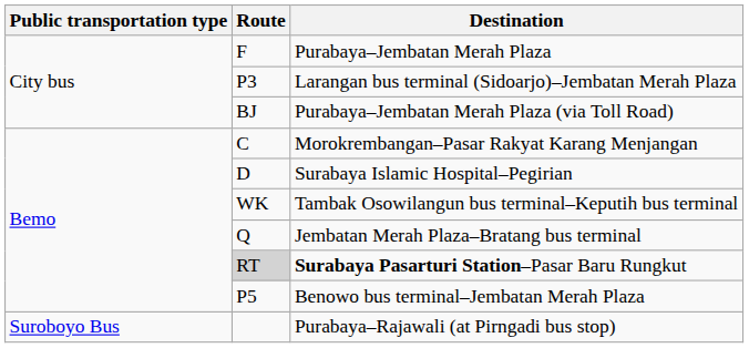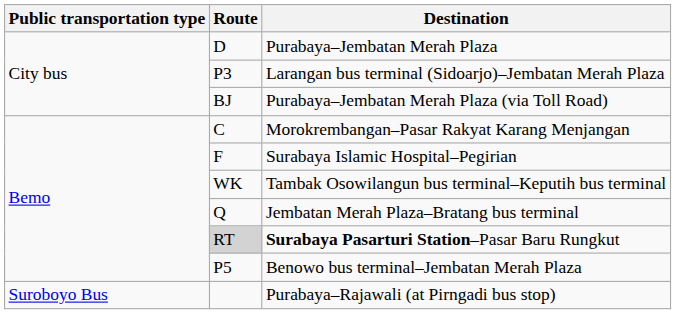 <table class="wikitable">
 <tr>
 <th>Public transportation type</th>
 <th>Route</th>
 <th>Destination</th>
 </tr>
 <tr>
 <td rowspan="3">City bus</td>
-<td>F</td>
+<td>D</td>
 <td>Purabaya–Jembatan Merah Plaza</td>
 </tr>
 <tr>
 <td>P3</td>
 <td>Larangan bus terminal (Sidoarjo)–Jembatan Merah Plaza</td>
 </tr>
 <tr>
 <td>BJ</td>
 <td>Purabaya–Jembatan Merah Plaza (via Toll Road)</td>
 </tr>
 <tr>
 <td rowspan="6"><a href='#'>Bemo</a></td>
 <td>C</td>
 <td>Morokrembangan–Pasar Rakyat Karang Menjangan</td>
 </tr>
 <tr>
-<td>D</td>
+<td>F</td>
 <td>Surabaya Islamic Hospital–Pegirian</td>
 </tr>
 <tr>
 <td>WK</td>
 <td>Tambak Osowilangun bus terminal–Keputih bus terminal</td>
 </tr>
 <tr>
 <td>Q</td>
 <td>Jembatan Merah Plaza–Bratang bus terminal</td>
 </tr>
 <tr>
 <td style="background: lightgrey;">RT</td>
 <td><strong>Surabaya Pasarturi Station</strong>–Pasar Baru Rungkut</td>
 </tr>
 <tr>
 <td>P5</td>
 <td>Benowo bus terminal–Jembatan Merah Plaza</td>
 </tr>
 <tr>
 <td><a href='#'>Suroboyo Bus</a></td>
 <td></td>
 <td>Purabaya–Rajawali (at Pirngadi bus stop)</td>
 </tr>
 </table>
